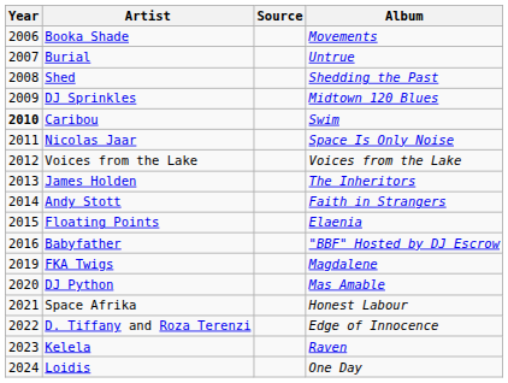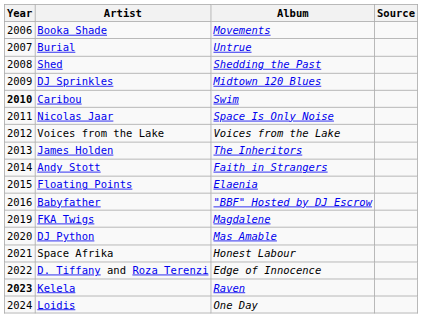 <table class="wikitable">
 <tr>
 <th>Year</th>
 <th>Artist</th>
+<th>Album</th>
 <th>Source</th>
-<th>Album</th>
 </tr>
 <tr>
 <td>2006</td>
 <td><a href='#'>Booka Shade</a></td>
+<td><a href='#'><em>Movements</em></a></td>
 <td></td>
-<td><a href='#'><em>Movements</em></a></td>
 </tr>
 <tr>
 <td>2007</td>
 <td><a href='#'>Burial</a></td>
+<td><a href='#'><em>Untrue</em></a></td>
 <td></td>
-<td><a href='#'><em>Untrue</em></a></td>
 </tr>
 <tr>
 <td>2008</td>
 <td><a href='#'>Shed</a></td>
+<td><em><a href='#'>Shedding the Past</a></em></td>
 <td></td>
-<td><em><a href='#'>Shedding the Past</a></em></td>
 </tr>
 <tr>
 <td>2009</td>
 <td><a href='#'>DJ Sprinkles</a></td>
+<td><em><a href='#'>Midtown 120 Blues</a></em></td>
 <td></td>
-<td><em><a href='#'>Midtown 120 Blues</a></em></td>
 </tr>
 <tr>
 <td><strong>2010</strong></td>
 <td><a href='#'>Caribou</a></td>
+<td><a href='#'><em>Swim</em></a></td>
 <td></td>
-<td><a href='#'><em>Swim</em></a></td>
 </tr>
 <tr>
 <td>2011</td>
 <td><a href='#'>Nicolas Jaar</a></td>
+<td><em><a href='#'>Space Is Only Noise</a></em></td>
 <td></td>
-<td><em><a href='#'>Space Is Only Noise</a></em></td>
 </tr>
 <tr>
 <td>2012</td>
 <td>Voices from the Lake</td>
+<td><em>Voices from the Lake</em></td>
 <td></td>
-<td><em>Voices from the Lake</em></td>
 </tr>
 <tr>
 <td>2013</td>
 <td><a href='#'>James Holden</a></td>
+<td><a href='#'><em>The Inheritors</em></a></td>
 <td></td>
-<td><a href='#'><em>The Inheritors</em></a></td>
 </tr>
 <tr>
 <td>2014</td>
 <td><a href='#'>Andy Stott</a></td>
+<td><em><a href='#'>Faith in Strangers</a></em></td>
 <td></td>
-<td><em><a href='#'>Faith in Strangers</a></em></td>
 </tr>
 <tr>
 <td>2015</td>
 <td><a href='#'>Floating Points</a></td>
+<td><a href='#'><em>Elaenia</em></a></td>
 <td></td>
-<td><a href='#'><em>Elaenia</em></a></td>
 </tr>
 <tr>
 <td>2016</td>
 <td><a href='#'>Babyfather</a></td>
+<td><em><a href='#'>"BBF" Hosted by DJ Escrow</a></em></td>
 <td></td>
-<td><em><a href='#'>"BBF" Hosted by DJ Escrow</a></em></td>
 </tr>
 <tr>
 <td>2019</td>
 <td><a href='#'>FKA Twigs</a></td>
+<td><a href='#'><em>Magdalene</em></a></td>
 <td></td>
-<td><a href='#'><em>Magdalene</em></a></td>
 </tr>
 <tr>
 <td>2020</td>
 <td><a href='#'>DJ Python</a></td>
+<td><em><a href='#'>Mas Amable</a></em></td>
 <td></td>
-<td><em><a href='#'>Mas Amable</a></em></td>
 </tr>
 <tr>
 <td>2021</td>
 <td>Space Afrika</td>
+<td><em>Honest Labour</em></td>
 <td></td>
-<td><em>Honest Labour</em></td>
 </tr>
 <tr>
 <td>2022</td>
 <td><a href='#'>D. Tiffany</a> and <a href='#'>Roza Terenzi</a></td>
+<td><em>Edge of Innocence</em></td>
 <td></td>
-<td><em>Edge of Innocence</em></td>
 </tr>
 <tr>
-<td>2023</td>
+<td><strong>2023</strong></td>
 <td><a href='#'>Kelela</a></td>
+<td><a href='#'><em>Raven</em></a></td>
 <td></td>
-<td><a href='#'><em>Raven</em></a></td>
 </tr>
 <tr>
 <td>2024</td>
 <td><a href='#'>Loidis</a></td>
+<td><em>One Day</em></td>
 <td></td>
-<td><em>One Day</em></td>
 </tr>
 </table>
